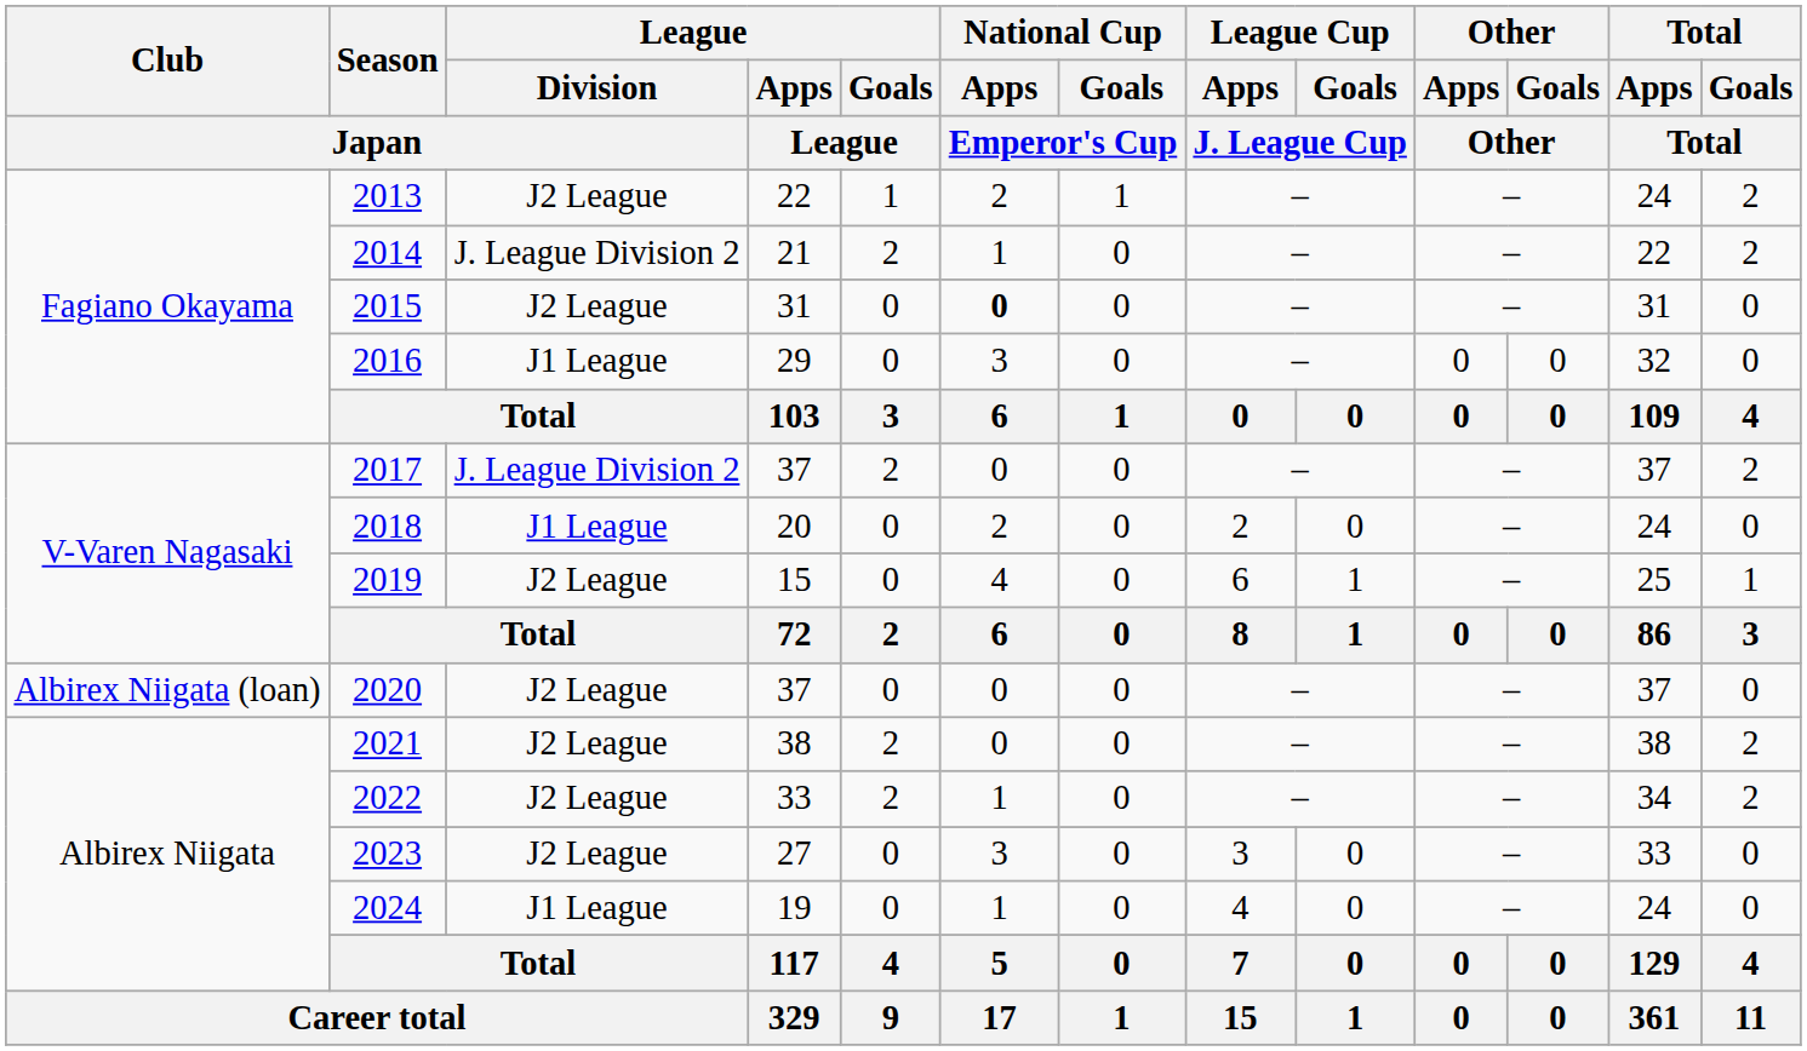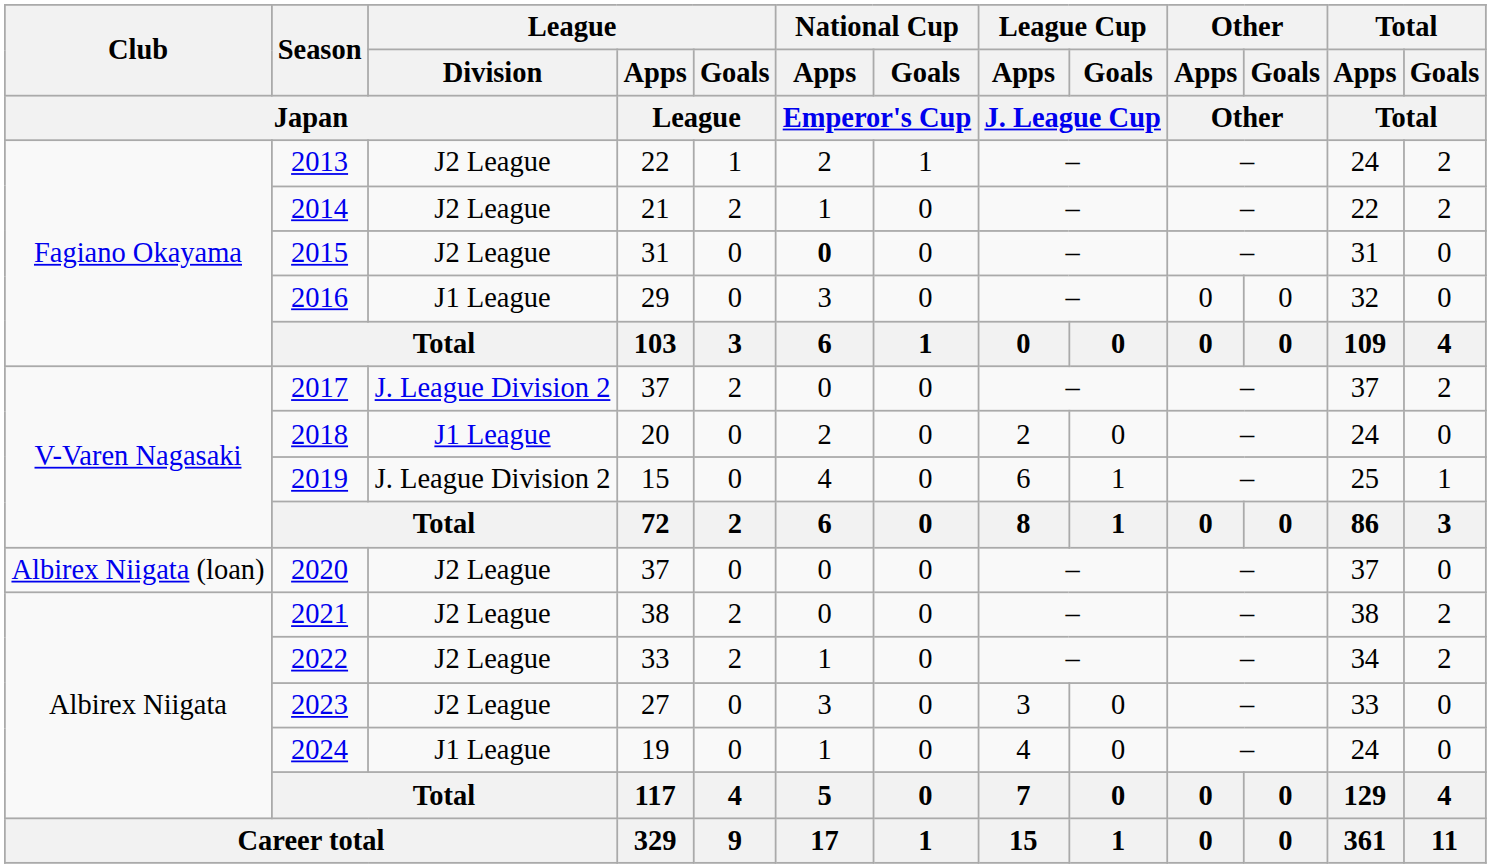 <table class="wikitable" style="text-align:center">
 <tr>
 <th rowspan=2>Club</th>
 <th rowspan=2>Season</th>
 <th colspan=3>League</th>
 <th colspan=2>National Cup</th>
 <th colspan=2>League Cup</th>
 <th colspan=2>Other</th>
 <th colspan=2>Total</th>
 </tr>
 <tr>
 <th>Division</th>
 <th>Apps</th>
 <th>Goals</th>
 <th>Apps</th>
 <th>Goals</th>
 <th>Apps</th>
 <th>Goals</th>
 <th>Apps</th>
 <th>Goals</th>
 <th>Apps</th>
 <th>Goals</th>
 </tr>
 <tr>
 <th colspan=3>Japan</th>
 <th colspan=2>League</th>
 <th colspan=2><a href='#'>Emperor's Cup</a></th>
 <th colspan=2><a href='#'>J. League Cup</a></th>
 <th colspan=2>Other</th>
 <th colspan=2>Total</th>
 </tr>
 <tr>
 <td rowspan="5"><a href='#'>Fagiano Okayama</a></td>
 <td><a href='#'>2013</a></td>
 <td>J2 League</td>
 <td>22</td>
 <td>1</td>
 <td>2</td>
 <td>1</td>
 <td colspan="2">–</td>
 <td colspan="2">–</td>
 <td>24</td>
 <td>2</td>
 </tr>
 <tr>
 <td><a href='#'>2014</a></td>
-<td>J. League Division 2</td>
+<td>J2 League</td>
 <td>21</td>
 <td>2</td>
 <td>1</td>
 <td>0</td>
 <td colspan="2">–</td>
 <td colspan="2">–</td>
 <td>22</td>
 <td>2</td>
 </tr>
 <tr>
 <td><a href='#'>2015</a></td>
 <td>J2 League</td>
 <td>31</td>
 <td>0</td>
 <td><strong>0</strong></td>
 <td>0</td>
 <td colspan="2">–</td>
 <td colspan="2">–</td>
 <td>31</td>
 <td>0</td>
 </tr>
 <tr>
 <td><a href='#'>2016</a></td>
 <td>J1 League</td>
 <td>29</td>
 <td>0</td>
 <td>3</td>
 <td>0</td>
 <td colspan="2">–</td>
 <td>0</td>
 <td>0</td>
 <td>32</td>
 <td>0</td>
 </tr>
 <tr>
 <th colspan="2">Total</th>
 <th>103</th>
 <th>3</th>
 <th>6</th>
 <th>1</th>
 <th>0</th>
 <th>0</th>
 <th>0</th>
 <th>0</th>
 <th>109</th>
 <th>4</th>
 </tr>
 <tr>
 <td rowspan="4"><a href='#'>V-Varen Nagasaki</a></td>
 <td><a href='#'>2017</a></td>
 <td><a href='#'>J. League Division 2</a></td>
 <td>37</td>
 <td>2</td>
 <td>0</td>
 <td>0</td>
 <td colspan="2">–</td>
 <td colspan="2">–</td>
 <td>37</td>
 <td>2</td>
 </tr>
 <tr>
 <td><a href='#'>2018</a></td>
 <td><a href='#'>J1 League</a></td>
 <td>20</td>
 <td>0</td>
 <td>2</td>
 <td>0</td>
 <td>2</td>
 <td>0</td>
 <td colspan="2">–</td>
 <td>24</td>
 <td>0</td>
 </tr>
 <tr>
 <td><a href='#'>2019</a></td>
-<td>J2 League</td>
+<td>J. League Division 2</td>
 <td>15</td>
 <td>0</td>
 <td>4</td>
 <td>0</td>
 <td>6</td>
 <td>1</td>
 <td colspan="2">–</td>
 <td>25</td>
 <td>1</td>
 </tr>
 <tr>
 <th colspan="2">Total</th>
 <th>72</th>
 <th>2</th>
 <th>6</th>
 <th>0</th>
 <th>8</th>
 <th>1</th>
 <th>0</th>
 <th>0</th>
 <th>86</th>
 <th>3</th>
 </tr>
 <tr>
 <td><a href='#'>Albirex Niigata</a> (loan)</td>
 <td><a href='#'>2020</a></td>
 <td>J2 League</td>
 <td>37</td>
 <td>0</td>
 <td>0</td>
 <td>0</td>
 <td colspan="2">–</td>
 <td colspan="2">–</td>
 <td>37</td>
 <td>0</td>
 </tr>
 <tr>
 <td rowspan="5">Albirex Niigata</td>
 <td><a href='#'>2021</a></td>
 <td>J2 League</td>
 <td>38</td>
 <td>2</td>
 <td>0</td>
 <td>0</td>
 <td colspan="2">–</td>
 <td colspan="2">–</td>
 <td>38</td>
 <td>2</td>
 </tr>
 <tr>
 <td><a href='#'>2022</a></td>
 <td>J2 League</td>
 <td>33</td>
 <td>2</td>
 <td>1</td>
 <td>0</td>
 <td colspan="2">–</td>
 <td colspan="2">–</td>
 <td>34</td>
 <td>2</td>
 </tr>
 <tr>
 <td><a href='#'>2023</a></td>
 <td>J2 League</td>
 <td>27</td>
 <td>0</td>
 <td>3</td>
 <td>0</td>
 <td>3</td>
 <td>0</td>
 <td colspan="2">–</td>
 <td>33</td>
 <td>0</td>
 </tr>
 <tr>
 <td><a href='#'>2024</a></td>
 <td>J1 League</td>
 <td>19</td>
 <td>0</td>
 <td>1</td>
 <td>0</td>
 <td>4</td>
 <td>0</td>
 <td colspan="2">–</td>
 <td>24</td>
 <td>0</td>
 </tr>
 <tr>
 <th colspan="2">Total</th>
 <th>117</th>
 <th>4</th>
 <th>5</th>
 <th>0</th>
 <th>7</th>
 <th>0</th>
 <th>0</th>
 <th>0</th>
 <th>129</th>
 <th>4</th>
 </tr>
 <tr>
 <th colspan=3>Career total</th>
 <th>329</th>
 <th>9</th>
 <th>17</th>
 <th>1</th>
 <th>15</th>
 <th>1</th>
 <th>0</th>
 <th>0</th>
 <th>361</th>
 <th>11</th>
 </tr>
 </table>
